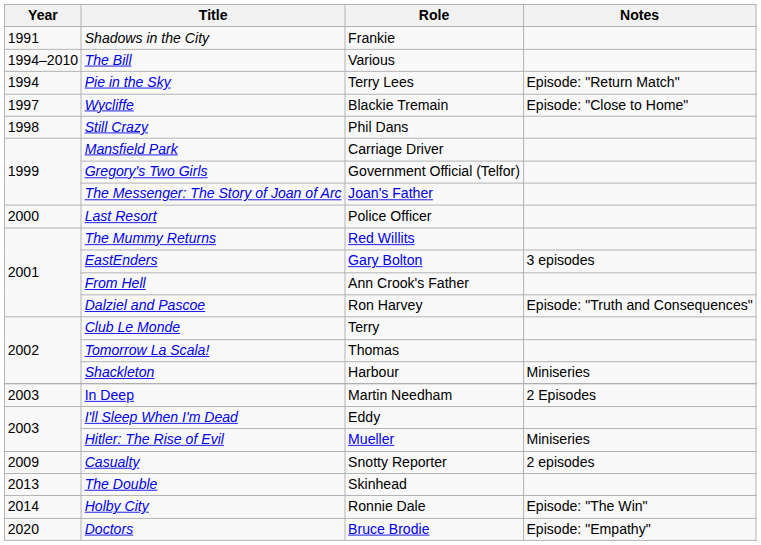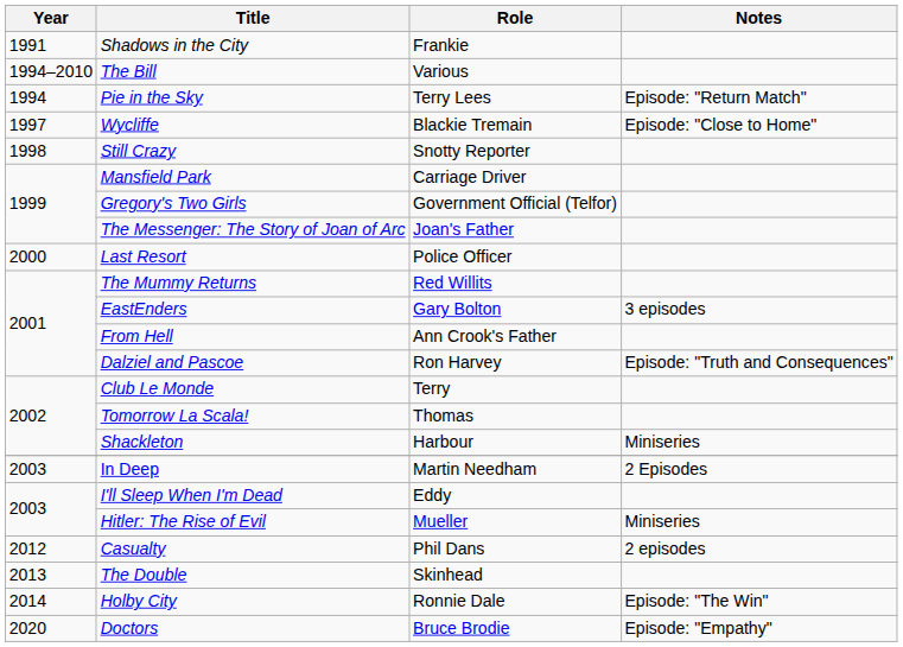 <table class="wikitable">
 <tr>
 <th>Year</th>
 <th>Title</th>
 <th>Role</th>
 <th>Notes</th>
 </tr>
 <tr>
 <td>1991</td>
 <td><em>Shadows in the City</em></td>
 <td>Frankie</td>
 <td></td>
 </tr>
 <tr>
 <td>1994–2010</td>
 <td><em><a href='#'>The Bill</a></em></td>
 <td>Various</td>
 <td></td>
 </tr>
 <tr>
 <td>1994</td>
 <td><em><a href='#'>Pie in the Sky</a></em></td>
 <td>Terry Lees</td>
 <td>Episode: "Return Match"</td>
 </tr>
 <tr>
 <td>1997</td>
 <td><em><a href='#'>Wycliffe</a></em></td>
 <td>Blackie Tremain</td>
 <td>Episode: "Close to Home"</td>
 </tr>
 <tr>
 <td>1998</td>
 <td><em><a href='#'>Still Crazy</a></em></td>
-<td>Phil Dans</td>
+<td>Snotty Reporter</td>
 <td></td>
 </tr>
 <tr>
 <td rowspan=3>1999</td>
 <td><em><a href='#'>Mansfield Park</a></em></td>
 <td>Carriage Driver</td>
 <td></td>
 </tr>
 <tr>
 <td><em><a href='#'>Gregory's Two Girls</a></em></td>
 <td>Government Official (Telfor)</td>
 <td></td>
 </tr>
 <tr>
 <td><em><a href='#'>The Messenger: The Story of Joan of Arc</a></em></td>
 <td><a href='#'>Joan's Father</a></td>
 <td></td>
 </tr>
 <tr>
 <td>2000</td>
 <td><em><a href='#'>Last Resort</a></em></td>
 <td>Police Officer</td>
 <td></td>
 </tr>
 <tr>
 <td rowspan=4>2001</td>
 <td><em><a href='#'>The Mummy Returns</a></em></td>
 <td><a href='#'>Red Willits</a></td>
 <td></td>
 </tr>
 <tr>
 <td><em><a href='#'>EastEnders</a></em></td>
 <td><a href='#'>Gary Bolton</a></td>
 <td>3 episodes</td>
 </tr>
 <tr>
 <td><em><a href='#'>From Hell</a></em></td>
 <td>Ann Crook's Father</td>
 <td></td>
 </tr>
 <tr>
 <td><em><a href='#'>Dalziel and Pascoe</a></em></td>
 <td>Ron Harvey</td>
 <td>Episode: "Truth and Consequences"</td>
 </tr>
 <tr>
 <td rowspan=3>2002</td>
 <td><em><a href='#'>Club Le Monde</a></em></td>
 <td>Terry</td>
 <td></td>
 </tr>
 <tr>
 <td><em><a href='#'>Tomorrow La Scala!</a></em></td>
 <td>Thomas</td>
 <td></td>
 </tr>
 <tr>
 <td><em><a href='#'>Shackleton</a></em></td>
 <td>Harbour</td>
 <td>Miniseries</td>
 </tr>
 <tr>
 </tr>
 <tr>
 <td>2003</td>
 <td><a href='#'>In Deep</a></td>
 <td>Martin Needham</td>
 <td>2 Episodes</td>
 </tr>
 <tr>
 <td rowspan=2>2003</td>
 <td><em><a href='#'>I'll Sleep When I'm Dead</a></em></td>
 <td>Eddy</td>
 <td></td>
 </tr>
 <tr>
 <td><em><a href='#'>Hitler: The Rise of Evil</a></em></td>
 <td><a href='#'>Mueller</a></td>
 <td>Miniseries</td>
 </tr>
 <tr>
-<td>2009</td>
+<td>2012</td>
 <td><em><a href='#'>Casualty</a></em></td>
-<td>Snotty Reporter</td>
+<td>Phil Dans</td>
 <td>2 episodes</td>
 </tr>
 <tr>
 <td>2013</td>
 <td><em><a href='#'>The Double</a></em></td>
 <td>Skinhead</td>
 <td></td>
 </tr>
 <tr>
 <td>2014</td>
 <td><em><a href='#'>Holby City</a></em></td>
 <td>Ronnie Dale</td>
 <td>Episode: "The Win"</td>
 </tr>
 <tr>
 <td>2020</td>
 <td><em><a href='#'>Doctors</a></em></td>
 <td><a href='#'>Bruce Brodie</a></td>
 <td>Episode: "Empathy"</td>
 </tr>
 </table>
